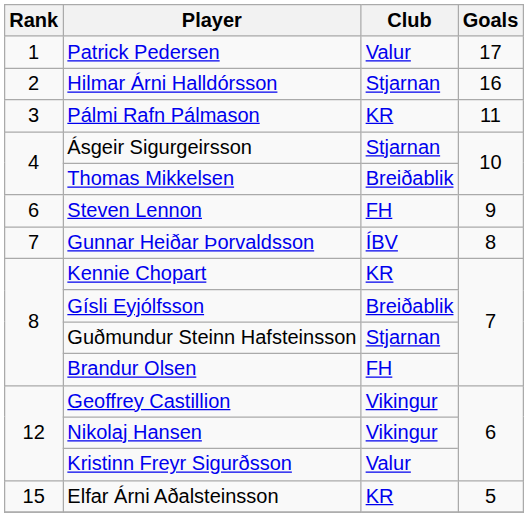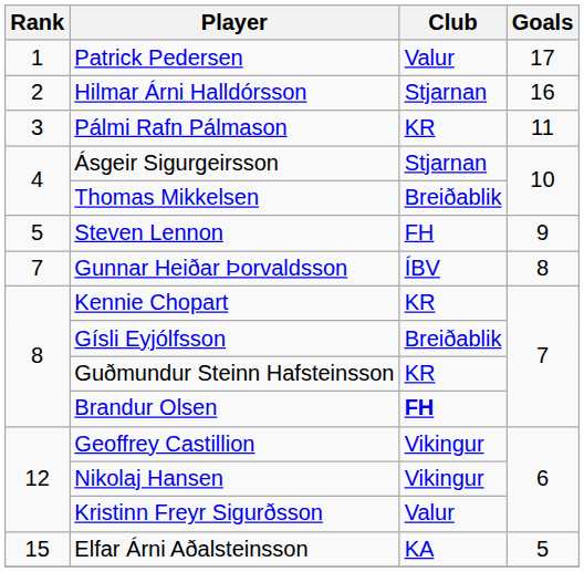 <table class="wikitable sortable" style="text-align:center">
 <tr>
 <th>Rank</th>
 <th>Player</th>
 <th>Club</th>
 <th>Goals</th>
 </tr>
 <tr>
 <td rowspan=1>1</td>
 <td align="left"> <a href='#'>Patrick Pedersen</a></td>
 <td align="left"><a href='#'>Valur</a></td>
 <td rowspan=1>17</td>
 </tr>
 <tr>
 <td rowspan=1>2</td>
 <td align="left"> <a href='#'>Hilmar Árni Halldórsson</a></td>
 <td align="left"><a href='#'>Stjarnan</a></td>
 <td rowspan=1>16</td>
 </tr>
 <tr>
 <td rowspan=1>3</td>
 <td align="left"> <a href='#'>Pálmi Rafn Pálmason</a></td>
 <td align="left"><a href='#'>KR</a></td>
 <td rowspan=1>11</td>
 </tr>
 <tr>
 <td rowspan=2>4</td>
 <td align="left"> Ásgeir Sigurgeirsson</td>
 <td align="left"><a href='#'>Stjarnan</a></td>
 <td rowspan=2>10</td>
 </tr>
 <tr>
 <td align="left"> <a href='#'>Thomas Mikkelsen</a></td>
 <td align="left"><a href='#'>Breiðablik</a></td>
 </tr>
 <tr>
-<td rowspan=1>6</td>
+<td rowspan=1>5</td>
 <td align="left"> <a href='#'>Steven Lennon</a></td>
 <td align="left"><a href='#'>FH</a></td>
 <td rowspan=1>9</td>
 </tr>
 <tr>
 <td rowspan=1>7</td>
 <td align="left"> <a href='#'>Gunnar Heiðar Þorvaldsson</a></td>
 <td align="left"><a href='#'>ÍBV</a></td>
 <td rowspan=1>8</td>
 </tr>
 <tr>
 <td rowspan=4>8</td>
 <td align="left"> <a href='#'>Kennie Chopart</a></td>
 <td align="left"><a href='#'>KR</a></td>
 <td rowspan=4>7</td>
 </tr>
 <tr>
 <td align="left"> <a href='#'>Gísli Eyjólfsson</a></td>
 <td align="left"><a href='#'>Breiðablik</a></td>
 </tr>
 <tr>
 <td align="left"> Guðmundur Steinn Hafsteinsson</td>
-<td align="left"><a href='#'>Stjarnan</a></td>
+<td align="left"><a href='#'>KR</a></td>
 </tr>
 <tr>
 <td align="left"> <a href='#'>Brandur Olsen</a></td>
-<td align="left"><a href='#'>FH</a></td>
+<td align="left"><strong><a href='#'>FH</a></strong></td>
 </tr>
 <tr>
 <td rowspan=3>12</td>
 <td align="left"> <a href='#'>Geoffrey Castillion</a></td>
 <td align="left"><a href='#'>Vikingur</a></td>
 <td rowspan=3>6</td>
 </tr>
 <tr>
 <td align="left"> <a href='#'>Nikolaj Hansen</a></td>
 <td align="left"><a href='#'>Vikingur</a></td>
 </tr>
 <tr>
 <td align="left"> <a href='#'>Kristinn Freyr Sigurðsson</a></td>
 <td align="left"><a href='#'>Valur</a></td>
 </tr>
 <tr>
 <td rowspan=1>15</td>
 <td align="left"> Elfar Árni Aðalsteinsson</td>
-<td align="left"><a href='#'>KR</a></td>
+<td align="left"><a href='#'>KA</a></td>
 <td rowspan=1>5</td>
 </tr>
 <tr>
 </tr>
 </table>
